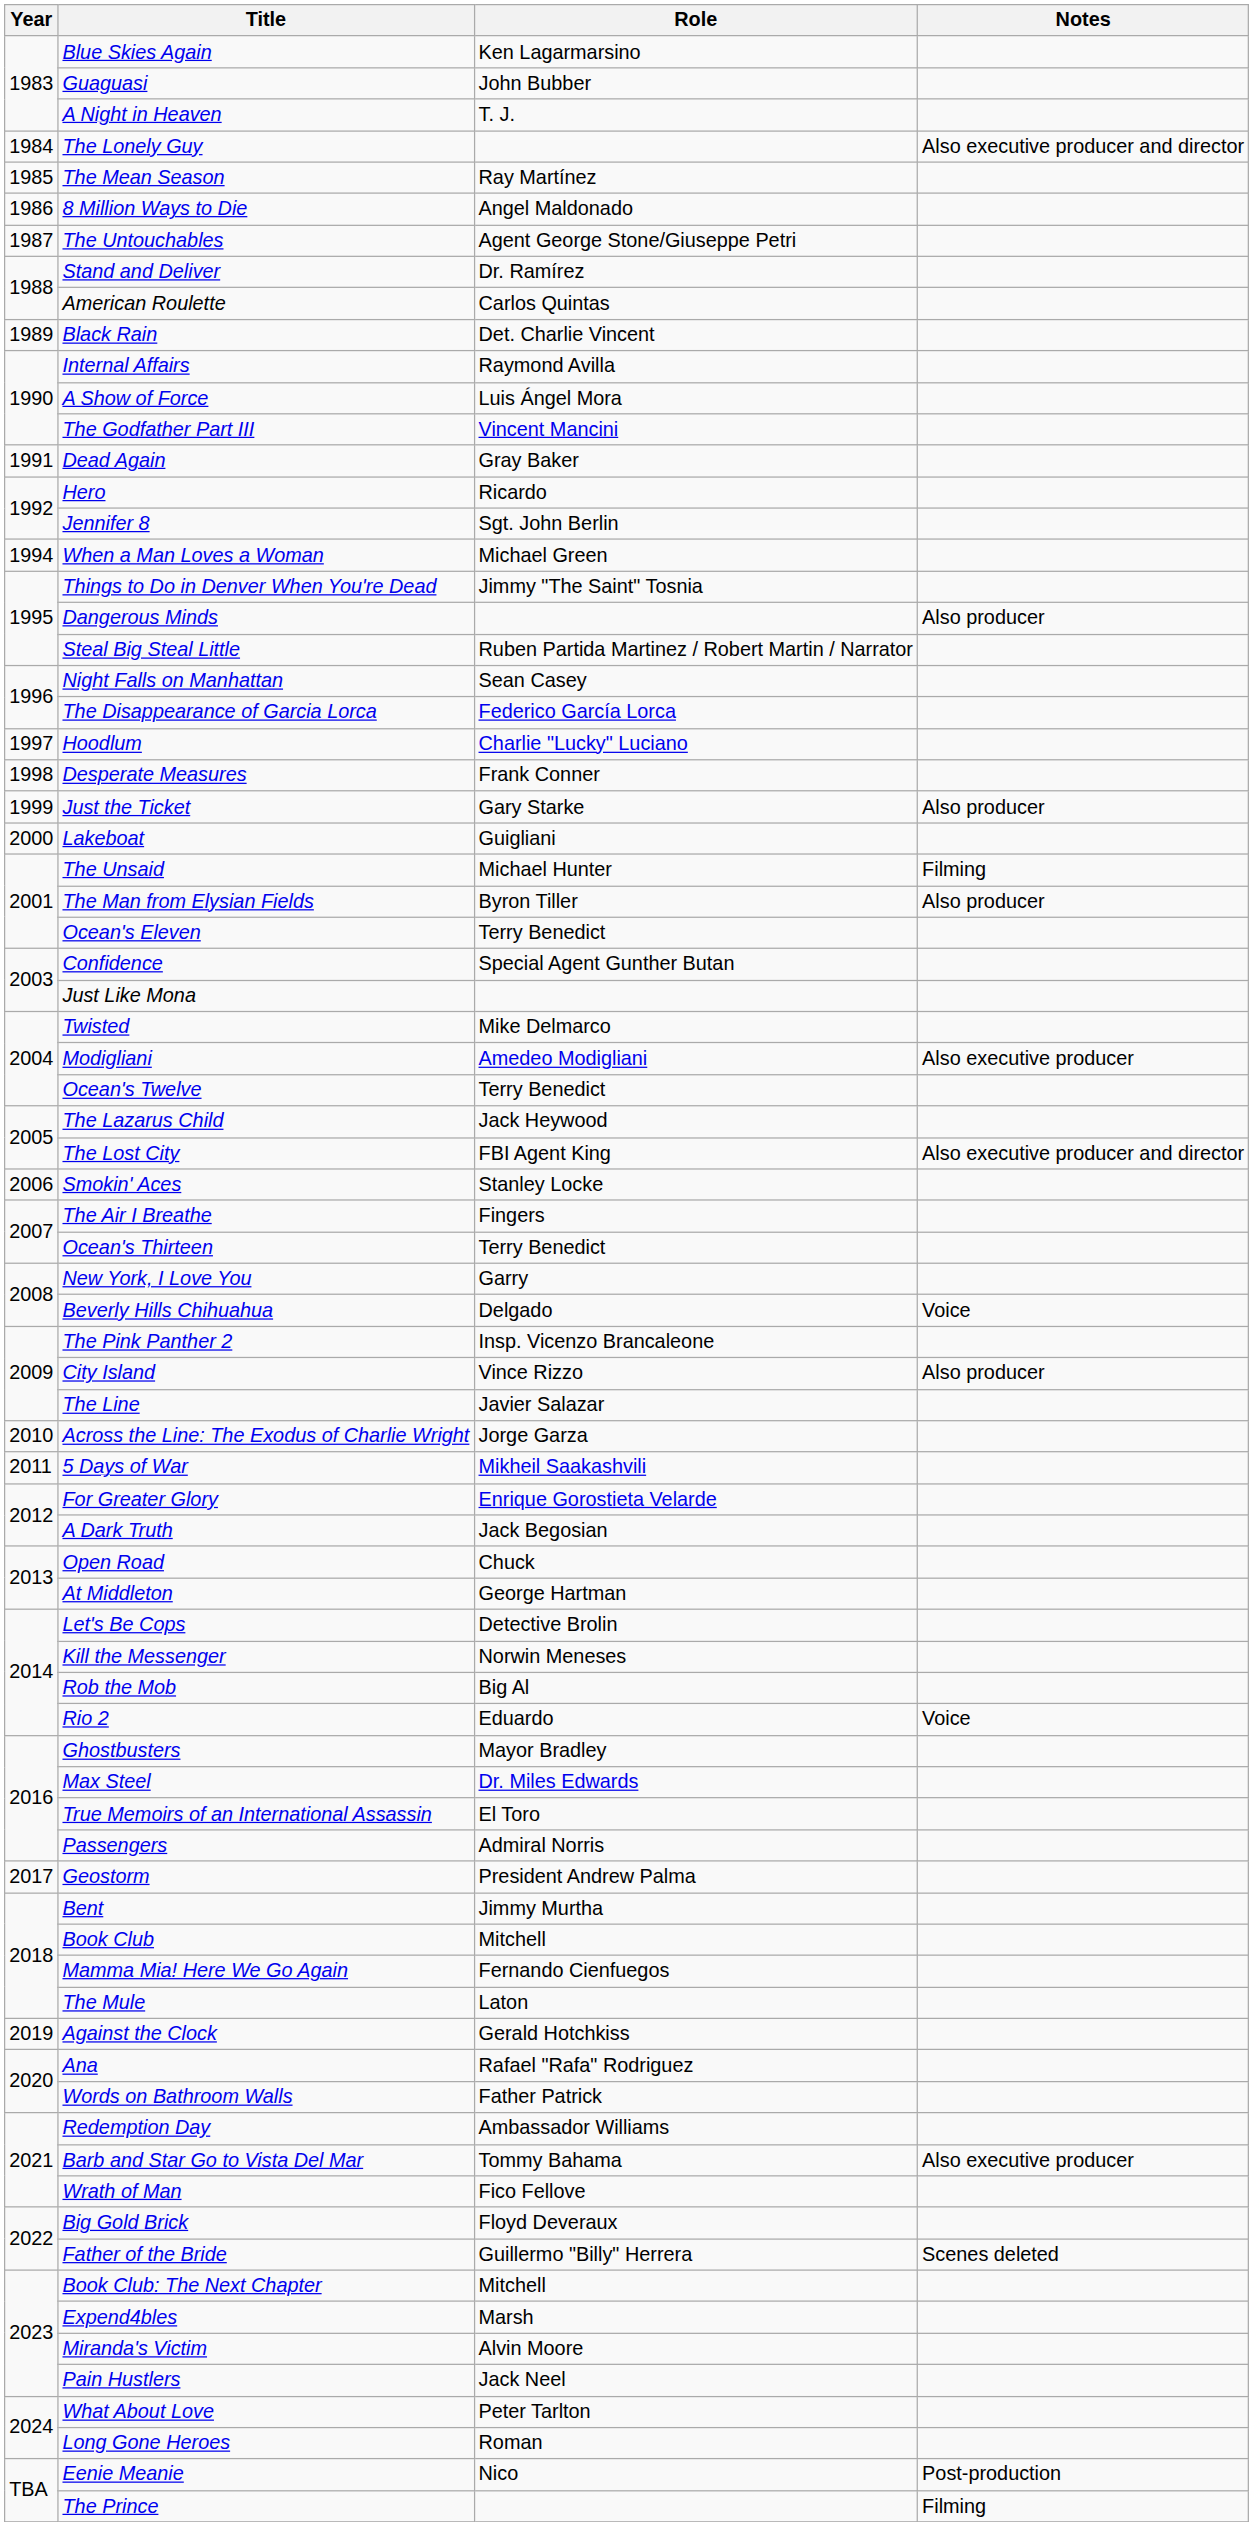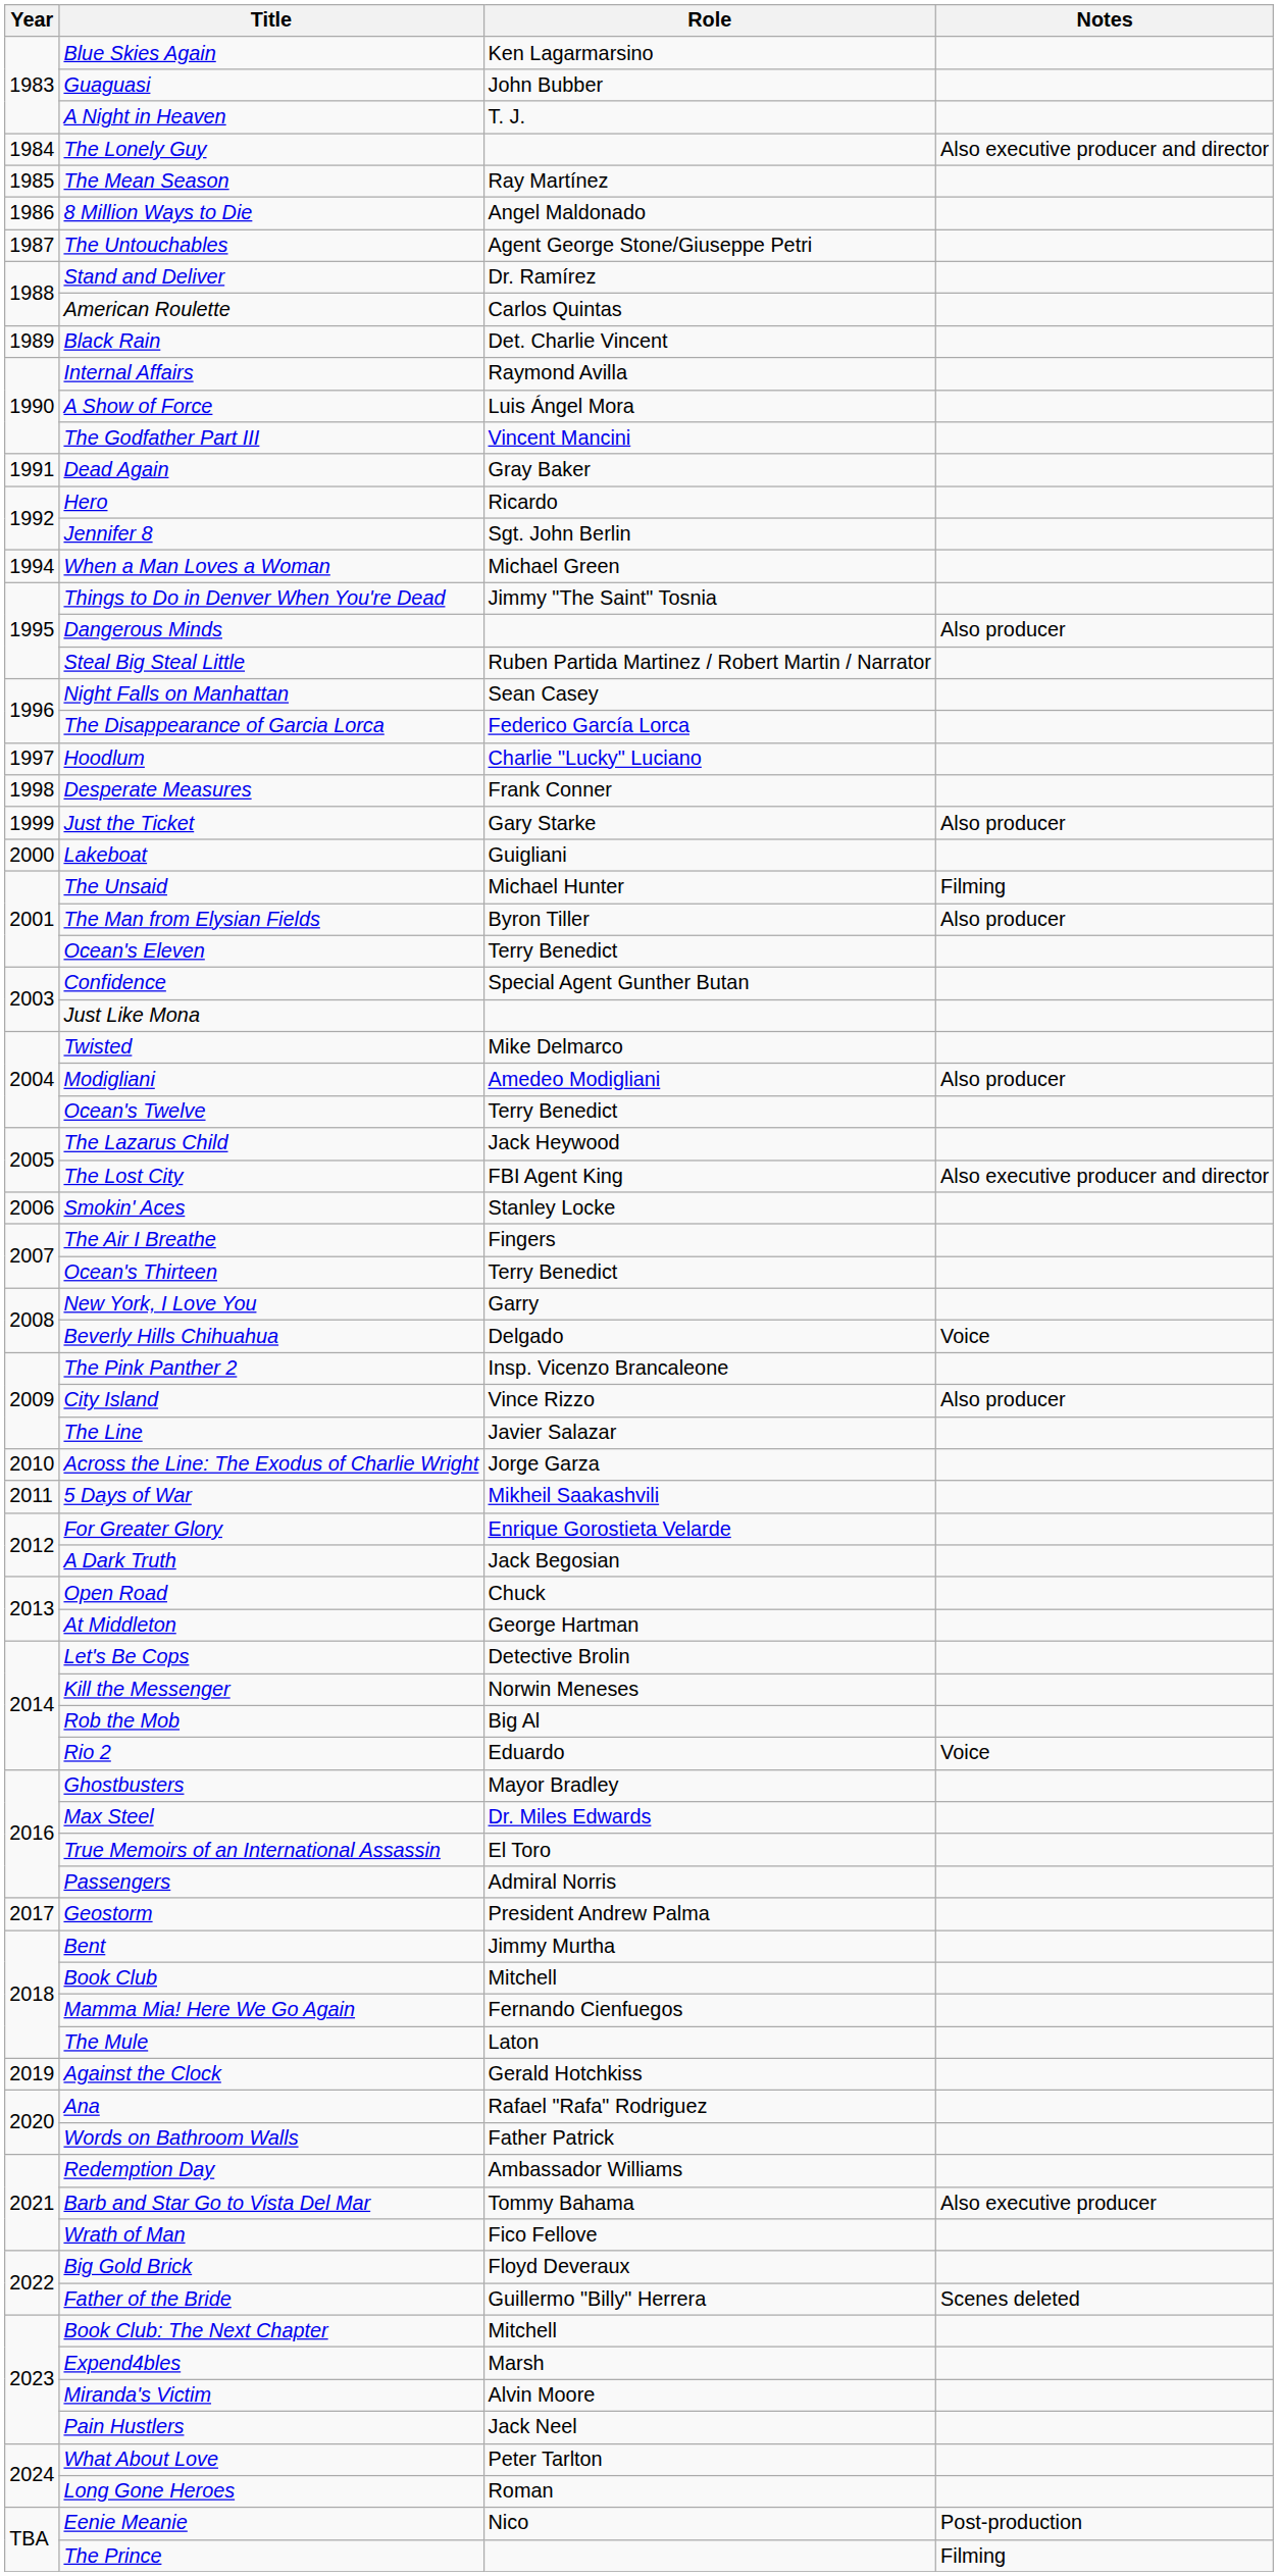 <table class="wikitable sortable">
 <tr>
 <th>Year</th>
 <th>Title</th>
 <th>Role</th>
 <th class="unsortable">Notes</th>
 </tr>
 <tr>
 <td rowspan=3>1983</td>
 <td><em><a href='#'>Blue Skies Again</a></em></td>
 <td>Ken Lagarmarsino</td>
 <td></td>
 </tr>
 <tr>
 <td><em><a href='#'>Guaguasi</a></em></td>
 <td>John Bubber</td>
 <td></td>
 </tr>
 <tr>
 <td><em><a href='#'>A Night in Heaven</a></em></td>
 <td>T. J.</td>
 <td></td>
 </tr>
 <tr>
 <td>1984</td>
 <td><em><a href='#'>The Lonely Guy</a></em></td>
 <td></td>
 <td>Also executive producer and director</td>
 </tr>
 <tr>
 <td>1985</td>
 <td><em><a href='#'>The Mean Season</a></em></td>
 <td>Ray Martínez</td>
 <td></td>
 </tr>
 <tr>
 <td>1986</td>
 <td><em><a href='#'>8 Million Ways to Die</a></em></td>
 <td>Angel Maldonado</td>
 <td></td>
 </tr>
 <tr>
 <td>1987</td>
 <td><em><a href='#'>The Untouchables</a></em></td>
 <td>Agent George Stone/Giuseppe Petri</td>
 <td></td>
 </tr>
 <tr>
 <td rowspan=2>1988</td>
 <td><em><a href='#'>Stand and Deliver</a></em></td>
 <td>Dr. Ramírez</td>
 <td></td>
 </tr>
 <tr>
 <td><em>American Roulette</em></td>
 <td>Carlos Quintas</td>
 <td></td>
 </tr>
 <tr>
 <td>1989</td>
 <td><em><a href='#'>Black Rain</a></em></td>
 <td>Det. Charlie Vincent</td>
 <td></td>
 </tr>
 <tr>
 <td rowspan=3>1990</td>
 <td><em><a href='#'>Internal Affairs</a></em></td>
 <td>Raymond Avilla</td>
 <td></td>
 </tr>
 <tr>
 <td><em><a href='#'>A Show of Force</a></em></td>
 <td>Luis Ángel Mora</td>
 <td></td>
 </tr>
 <tr>
 <td><em><a href='#'>The Godfather Part III</a></em></td>
 <td><a href='#'>Vincent Mancini</a></td>
 <td></td>
 </tr>
 <tr>
 <td>1991</td>
 <td><em><a href='#'>Dead Again</a></em></td>
 <td>Gray Baker</td>
 <td></td>
 </tr>
 <tr>
 <td rowspan=2>1992</td>
 <td><em><a href='#'>Hero</a></em></td>
 <td>Ricardo</td>
 <td></td>
 </tr>
 <tr>
 <td><em><a href='#'>Jennifer 8</a></em></td>
 <td>Sgt. John Berlin</td>
 <td></td>
 </tr>
 <tr>
 <td>1994</td>
 <td><em><a href='#'>When a Man Loves a Woman</a></em></td>
 <td>Michael Green</td>
 <td></td>
 </tr>
 <tr>
 <td rowspan=3>1995</td>
 <td><em><a href='#'>Things to Do in Denver When You're Dead</a></em></td>
 <td>Jimmy "The Saint" Tosnia</td>
 <td></td>
 </tr>
 <tr>
 <td><em><a href='#'>Dangerous Minds</a></em></td>
 <td></td>
 <td>Also producer</td>
 </tr>
 <tr>
 <td><em><a href='#'>Steal Big Steal Little</a></em></td>
 <td>Ruben Partida Martinez / Robert Martin / Narrator</td>
 <td></td>
 </tr>
 <tr>
 <td rowspan=2>1996</td>
 <td><em><a href='#'>Night Falls on Manhattan</a></em></td>
 <td>Sean Casey</td>
 <td></td>
 </tr>
 <tr>
 <td><em><a href='#'>The Disappearance of Garcia Lorca</a></em></td>
 <td><a href='#'>Federico García Lorca</a></td>
 <td></td>
 </tr>
 <tr>
 <td>1997</td>
 <td><em><a href='#'>Hoodlum</a></em></td>
 <td><a href='#'>Charlie "Lucky" Luciano</a></td>
 <td></td>
 </tr>
 <tr>
 <td>1998</td>
 <td><em><a href='#'>Desperate Measures</a></em></td>
 <td>Frank Conner</td>
 <td></td>
 </tr>
 <tr>
 <td>1999</td>
 <td><em><a href='#'>Just the Ticket</a></em></td>
 <td>Gary Starke</td>
 <td>Also producer</td>
 </tr>
 <tr>
 <td>2000</td>
 <td><em><a href='#'>Lakeboat</a></em></td>
 <td>Guigliani</td>
 <td></td>
 </tr>
 <tr>
 <td rowspan=3>2001</td>
 <td><em><a href='#'>The Unsaid</a></em></td>
 <td>Michael Hunter</td>
 <td>Filming</td>
 </tr>
 <tr>
 <td><em><a href='#'>The Man from Elysian Fields</a></em></td>
 <td>Byron Tiller</td>
 <td>Also producer</td>
 </tr>
 <tr>
 <td><em><a href='#'>Ocean's Eleven</a></em></td>
 <td>Terry Benedict</td>
 <td></td>
 </tr>
 <tr>
 <td rowspan=2>2003</td>
 <td><em><a href='#'>Confidence</a></em></td>
 <td>Special Agent Gunther Butan</td>
 <td></td>
 </tr>
 <tr>
 <td><em>Just Like Mona</em></td>
 <td></td>
 <td></td>
 </tr>
 <tr>
 <td rowspan=3>2004</td>
 <td><em><a href='#'>Twisted</a></em></td>
 <td>Mike Delmarco</td>
 <td></td>
 </tr>
 <tr>
 <td><em><a href='#'>Modigliani</a></em></td>
 <td><a href='#'>Amedeo Modigliani</a></td>
-<td>Also executive producer</td>
+<td>Also producer</td>
 </tr>
 <tr>
 <td><em><a href='#'>Ocean's Twelve</a></em></td>
 <td>Terry Benedict</td>
 <td></td>
 </tr>
 <tr>
 <td rowspan=2>2005</td>
 <td><em><a href='#'>The Lazarus Child</a></em></td>
 <td>Jack Heywood</td>
 <td></td>
 </tr>
 <tr>
 <td><em><a href='#'>The Lost City</a></em></td>
 <td>FBI Agent King</td>
 <td>Also executive producer and director</td>
 </tr>
 <tr>
 <td>2006</td>
 <td><em><a href='#'>Smokin' Aces</a></em></td>
 <td>Stanley Locke</td>
 <td></td>
 </tr>
 <tr>
 <td rowspan=2>2007</td>
 <td><em><a href='#'>The Air I Breathe</a></em></td>
 <td>Fingers</td>
 <td></td>
 </tr>
 <tr>
 <td><em><a href='#'>Ocean's Thirteen</a></em></td>
 <td>Terry Benedict</td>
 <td></td>
 </tr>
 <tr>
 <td rowspan=2>2008</td>
 <td><em><a href='#'>New York, I Love You</a></em></td>
 <td>Garry</td>
 <td></td>
 </tr>
 <tr>
 <td><em><a href='#'>Beverly Hills Chihuahua</a></em></td>
 <td>Delgado</td>
 <td>Voice</td>
 </tr>
 <tr>
 <td rowspan=3>2009</td>
 <td><em><a href='#'>The Pink Panther 2</a></em></td>
 <td>Insp. Vicenzo Brancaleone</td>
 <td></td>
 </tr>
 <tr>
 <td><em><a href='#'>City Island</a></em></td>
 <td>Vince Rizzo</td>
 <td>Also producer</td>
 </tr>
 <tr>
 <td><em><a href='#'>The Line</a></em></td>
 <td>Javier Salazar</td>
 <td></td>
 </tr>
 <tr>
 <td>2010</td>
 <td><em><a href='#'>Across the Line: The Exodus of Charlie Wright</a></em></td>
 <td>Jorge Garza</td>
 <td></td>
 </tr>
 <tr>
 <td>2011</td>
 <td><em><a href='#'>5 Days of War</a></em></td>
 <td><a href='#'>Mikheil Saakashvili</a></td>
 <td></td>
 </tr>
 <tr>
 <td rowspan=2>2012</td>
 <td><em><a href='#'>For Greater Glory</a></em></td>
 <td><a href='#'>Enrique Gorostieta Velarde</a></td>
 <td></td>
 </tr>
 <tr>
 <td><em><a href='#'>A Dark Truth</a></em></td>
 <td>Jack Begosian</td>
 <td></td>
 </tr>
 <tr>
 <td rowspan=2>2013</td>
 <td><em><a href='#'>Open Road</a></em></td>
 <td>Chuck</td>
 <td></td>
 </tr>
 <tr>
 <td><em><a href='#'>At Middleton</a></em></td>
 <td>George Hartman</td>
 <td></td>
 </tr>
 <tr>
 <td rowspan=4>2014</td>
 <td><em><a href='#'>Let's Be Cops</a></em></td>
 <td>Detective Brolin</td>
 <td></td>
 </tr>
 <tr>
 <td><em><a href='#'>Kill the Messenger</a></em></td>
 <td>Norwin Meneses</td>
 <td></td>
 </tr>
 <tr>
 <td><em><a href='#'>Rob the Mob</a></em></td>
 <td>Big Al</td>
 <td></td>
 </tr>
 <tr>
 <td><em><a href='#'>Rio 2</a></em></td>
 <td>Eduardo</td>
 <td>Voice</td>
 </tr>
 <tr>
 <td rowspan=4>2016</td>
 <td><em><a href='#'>Ghostbusters</a></em></td>
 <td>Mayor Bradley</td>
 <td></td>
 </tr>
 <tr>
 <td><em><a href='#'>Max Steel</a></em></td>
 <td><a href='#'>Dr. Miles Edwards</a></td>
 <td></td>
 </tr>
 <tr>
 <td><em><a href='#'>True Memoirs of an International Assassin</a></em></td>
 <td>El Toro</td>
 <td></td>
 </tr>
 <tr>
 <td><em><a href='#'>Passengers</a></em></td>
 <td>Admiral Norris</td>
 <td></td>
 </tr>
 <tr>
 <td>2017</td>
 <td><em><a href='#'>Geostorm</a></em></td>
 <td>President Andrew Palma</td>
 <td></td>
 </tr>
 <tr>
 <td rowspan=4>2018</td>
 <td><em><a href='#'>Bent</a></em></td>
 <td>Jimmy Murtha</td>
 <td></td>
 </tr>
 <tr>
 <td><em><a href='#'>Book Club</a></em></td>
 <td>Mitchell</td>
 <td></td>
 </tr>
 <tr>
 <td><em><a href='#'>Mamma Mia! Here We Go Again</a></em></td>
 <td>Fernando Cienfuegos</td>
 <td></td>
 </tr>
 <tr>
 <td><em><a href='#'>The Mule</a></em></td>
 <td>Laton</td>
 <td></td>
 </tr>
 <tr>
 <td>2019</td>
 <td><em><a href='#'>Against the Clock</a></em></td>
 <td>Gerald Hotchkiss</td>
 <td></td>
 </tr>
 <tr>
 <td rowspan=2>2020</td>
 <td><em><a href='#'>Ana</a></em></td>
 <td>Rafael "Rafa" Rodriguez</td>
 <td></td>
 </tr>
 <tr>
 <td><em><a href='#'>Words on Bathroom Walls</a></em></td>
 <td>Father Patrick</td>
 <td></td>
 </tr>
 <tr>
 <td rowspan=3>2021</td>
 <td><em><a href='#'>Redemption Day</a></em></td>
 <td>Ambassador Williams</td>
 <td></td>
 </tr>
 <tr>
 <td><em><a href='#'>Barb and Star Go to Vista Del Mar</a></em></td>
 <td>Tommy Bahama</td>
 <td>Also executive producer</td>
 </tr>
 <tr>
 <td><em><a href='#'>Wrath of Man</a></em></td>
 <td>Fico Fellove</td>
 <td></td>
 </tr>
 <tr>
 <td rowspan=2>2022</td>
 <td><em><a href='#'>Big Gold Brick</a></em></td>
 <td>Floyd Deveraux</td>
 <td></td>
 </tr>
 <tr>
 <td><em><a href='#'>Father of the Bride</a></em></td>
 <td>Guillermo "Billy" Herrera</td>
 <td>Scenes deleted</td>
 </tr>
 <tr>
 <td rowspan=4>2023</td>
 <td><em><a href='#'>Book Club: The Next Chapter</a></em></td>
 <td>Mitchell</td>
 <td></td>
 </tr>
 <tr>
 <td><em><a href='#'>Expend4bles</a></em></td>
 <td>Marsh</td>
 <td></td>
 </tr>
 <tr>
 <td><em><a href='#'>Miranda's Victim</a></em></td>
 <td>Alvin Moore</td>
 <td></td>
 </tr>
 <tr>
 <td><em><a href='#'>Pain Hustlers</a></em></td>
 <td>Jack Neel</td>
 <td></td>
 </tr>
 <tr>
 <td rowspan="2">2024</td>
 <td><em><a href='#'>What About Love</a></em></td>
 <td>Peter Tarlton</td>
 <td></td>
 </tr>
 <tr>
 <td><em><a href='#'>Long Gone Heroes</a></em></td>
 <td>Roman</td>
 <td></td>
 </tr>
 <tr>
 <td rowspan=2>TBA</td>
 <td><em><a href='#'>Eenie Meanie</a></em></td>
 <td>Nico</td>
 <td>Post-production</td>
 </tr>
 <tr>
 <td><em><a href='#'>The Prince</a></em></td>
 <td></td>
 <td>Filming</td>
 </tr>
 </table>
